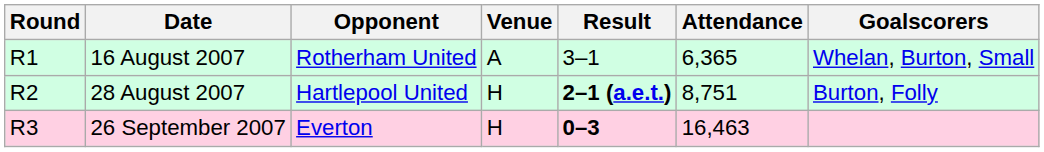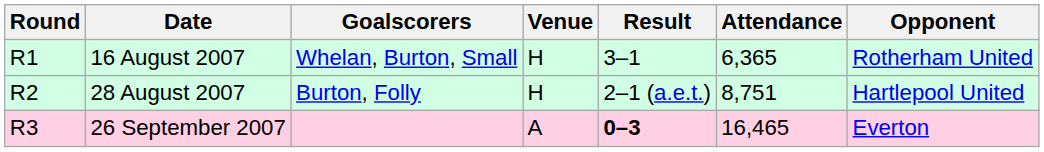 <table class="wikitable">
 <tr>
 <th>Round</th>
 <th>Date</th>
-<th>Opponent</th>
+<th>Goalscorers</th>
 <th>Venue</th>
 <th>Result</th>
 <th>Attendance</th>
-<th>Goalscorers</th>
+<th>Opponent</th>
 </tr>
 <tr style="background-color: #d0ffe3;">
 <td>R1</td>
 <td>16 August 2007</td>
-<td><a href='#'>Rotherham United</a></td>
-<td>A</td>
+<td><a href='#'>Whelan</a>, <a href='#'>Burton</a>, <a href='#'>Small</a></td>
+<td>H</td>
 <td>3–1</td>
 <td>6,365</td>
-<td><a href='#'>Whelan</a>, <a href='#'>Burton</a>, <a href='#'>Small</a></td>
+<td><a href='#'>Rotherham United</a></td>
 </tr>
 <tr style="background-color: #d0ffe3;">
 <td>R2</td>
 <td>28 August 2007</td>
+<td><a href='#'>Burton</a>, <a href='#'>Folly</a></td>
+<td>H</td>
+<td>2–1 (<a href='#'>a.e.t.</a>)</td>
+<td>8,751</td>
 <td><a href='#'>Hartlepool United</a></td>
-<td>H</td>
-<td><strong>2–1 (<a href='#'>a.e.t.</a>)</strong></td>
-<td>8,751</td>
-<td><a href='#'>Burton</a>, <a href='#'>Folly</a></td>
 </tr>
 <tr style="background-color: #ffd0e3;">
 <td>R3</td>
 <td>26 September 2007</td>
+<td></td>
+<td>A</td>
+<td><strong>0–3</strong></td>
+<td>16,465</td>
 <td><a href='#'>Everton</a></td>
-<td>H</td>
-<td><strong>0–3</strong></td>
-<td>16,463</td>
-<td></td>
 </tr>
 </table>
